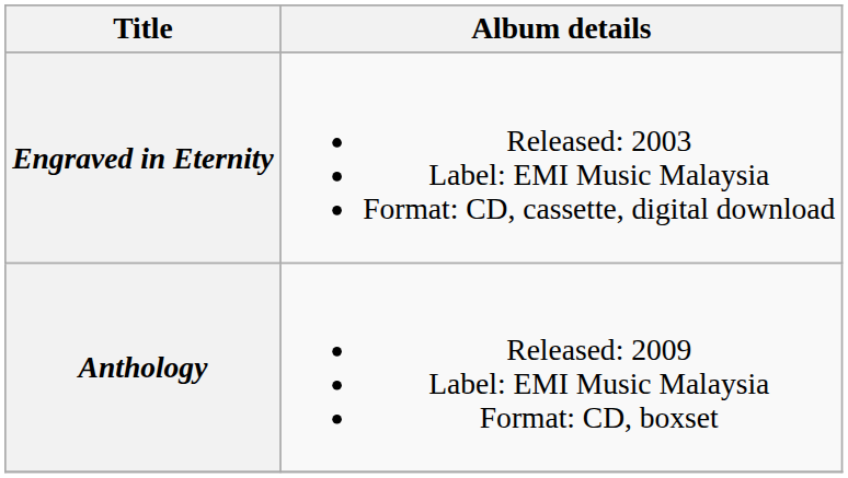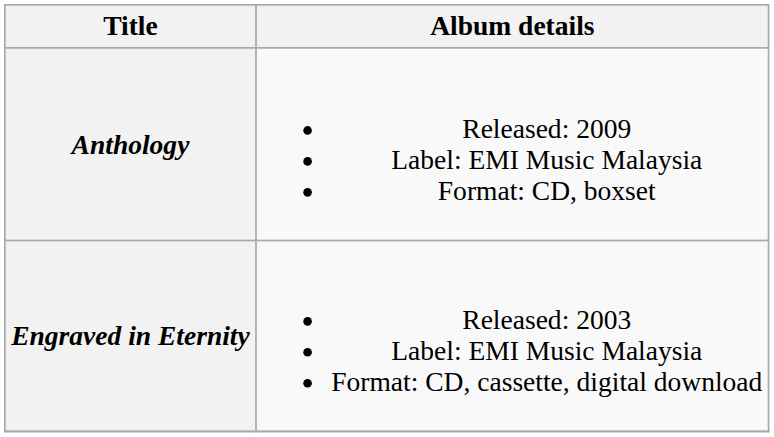 <table class="wikitable plainrowheaders" style="text-align:center;">
 <tr>
 <th scope="col">Title</th>
 <th scope="col">Album details</th>
 </tr>
 <tr>
+<th scope="row"><em>Anthology</em></th>
+<td><br><ul><li>Released: 2009</li><li>Label: EMI Music Malaysia</li><li>Format: CD, boxset</li></ul></td>
+</tr>
+<tr>
 <th scope="row"><em>Engraved in Eternity</em></th>
 <td><br><ul><li>Released: 2003</li><li>Label: EMI Music Malaysia</li><li>Format: CD, cassette, digital download</li></ul></td>
 </tr>
 <tr>
-<th scope="row"><em>Anthology</em></th>
-<td><br><ul><li>Released: 2009</li><li>Label: EMI Music Malaysia</li><li>Format: CD, boxset</li></ul></td>
-</tr>
-<tr>
 </tr>
 </table>
